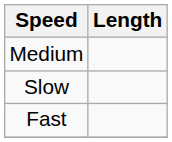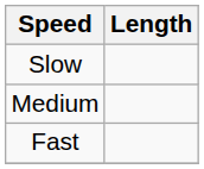 <table class=wikitable>
 <tr>
 <th> Speed </th>
 <th>Length</th>
 </tr>
 <tr>
-<td align=center>Medium</td>
+<td align=center>Slow</td>
 <td align=center>  </td>
 </tr>
 <tr>
-<td align=center>Slow</td>
+<td align=center>Medium</td>
 <td align=center>  </td>
 </tr>
 <tr>
 <td align=center>Fast</td>
 <td align=center>  </td>
 </tr>
 <tr>
 </tr>
 </table>
